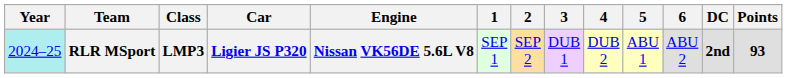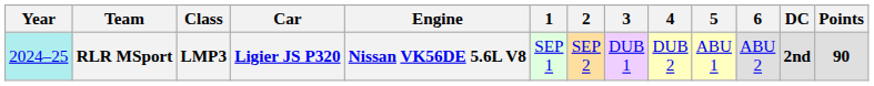 <table class="wikitable" style="text-align:center; font-size:85%">
 <tr>
 <th>Year</th>
 <th>Team</th>
 <th>Class</th>
 <th>Car</th>
 <th>Engine</th>
 <th>1</th>
 <th>2</th>
 <th>3</th>
 <th>4</th>
 <th>5</th>
 <th>6</th>
 <th>DC</th>
 <th>Points</th>
 </tr>
 <tr>
 <td style="background: paleturquoise;"><a href='#'>2024–25</a></td>
 <th>RLR MSport</th>
 <th>LMP3</th>
 <th><a href='#'>Ligier JS P320</a></th>
 <th><a href='#'>Nissan</a> <a href='#'>VK56DE</a> 5.6L V8</th>
 <td style="background:#dfffdf;"><a href='#'>SEP<br>1</a><br></td>
 <td style="background:#ffdf9f;"><a href='#'>SEP<br>2</a><br></td>
 <td style="background:#efcfff;"><a href='#'>DUB<br>1</a><br></td>
 <td style="background:#ffffbf;"><a href='#'>DUB<br>2</a><br></td>
 <td style="background:#ffffbf;"><a href='#'>ABU<br>1</a><br></td>
 <td style="background:#dfdfdf;"><a href='#'>ABU<br>2</a><br></td>
 <th style="background:#dfdfdf;">2nd</th>
-<th style="background:#dfdfdf;">93</th>
+<th style="background:#dfdfdf;">90</th>
 </tr>
 </table>
